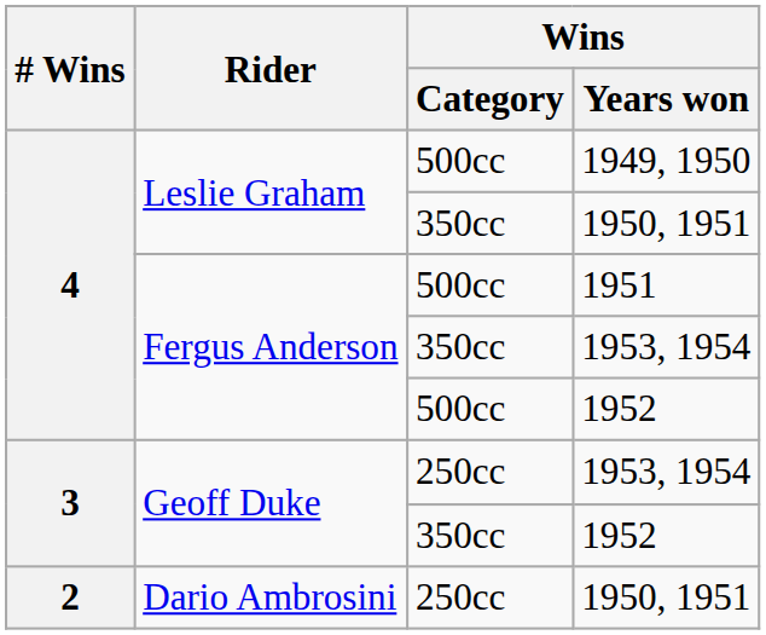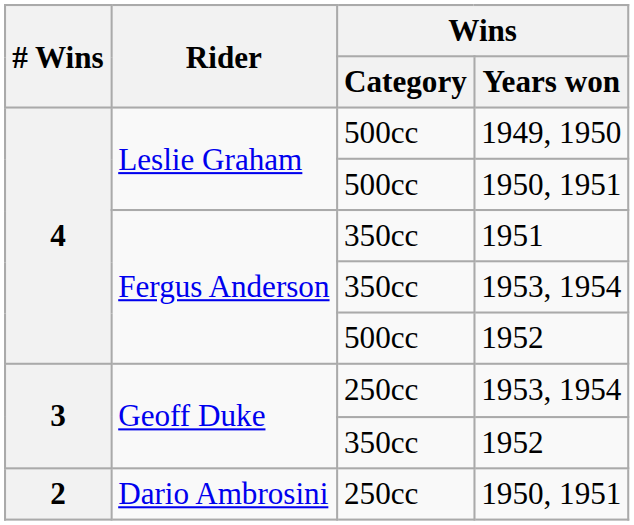 <table class="wikitable" style="font-size: 95%;">
 <tr>
 <th rowspan=2># Wins</th>
 <th rowspan=2>Rider</th>
 <th colspan=2>Wins</th>
 </tr>
 <tr>
 <th>Category</th>
 <th>Years won</th>
 </tr>
 <tr>
 <th rowspan=5>4</th>
 <td rowspan=2> <a href='#'>Leslie Graham</a></td>
 <td>500cc</td>
 <td>1949, 1950</td>
 </tr>
 <tr>
-<td>350cc</td>
+<td>500cc</td>
 <td>1950, 1951</td>
 </tr>
 <tr>
 <td rowspan=3> <a href='#'>Fergus Anderson</a></td>
-<td>500cc</td>
+<td>350cc</td>
 <td>1951</td>
 </tr>
 <tr>
 <td>350cc</td>
 <td>1953, 1954</td>
 </tr>
 <tr>
 <td>500cc</td>
 <td>1952</td>
 </tr>
 <tr>
 <th rowspan=2>3</th>
 <td rowspan=2> <a href='#'>Geoff Duke</a></td>
 <td>250cc</td>
 <td>1953, 1954</td>
 </tr>
 <tr>
 <td>350cc</td>
 <td>1952</td>
 </tr>
 <tr>
 <th>2</th>
 <td> <a href='#'>Dario Ambrosini</a></td>
 <td>250cc</td>
 <td>1950, 1951</td>
 </tr>
 </table>
